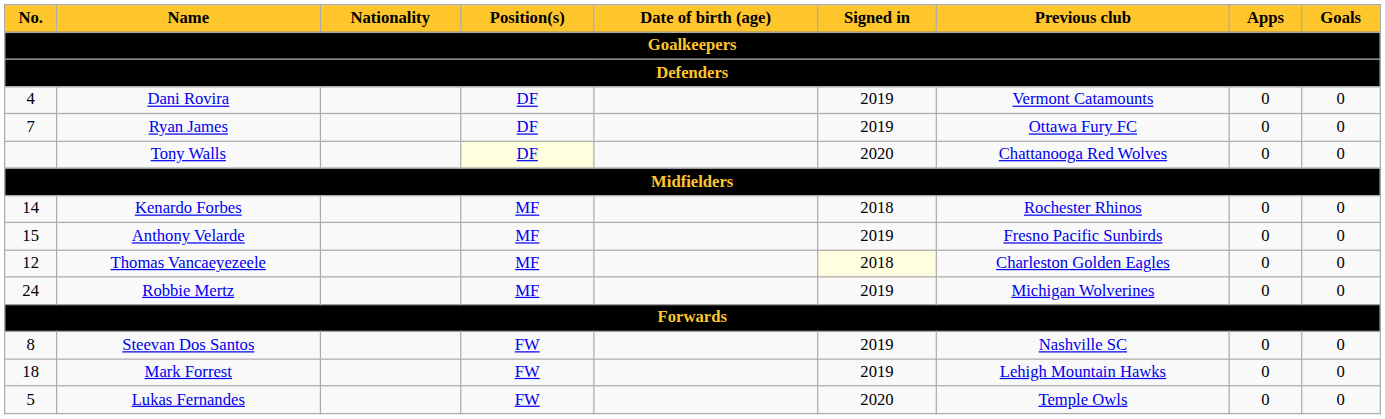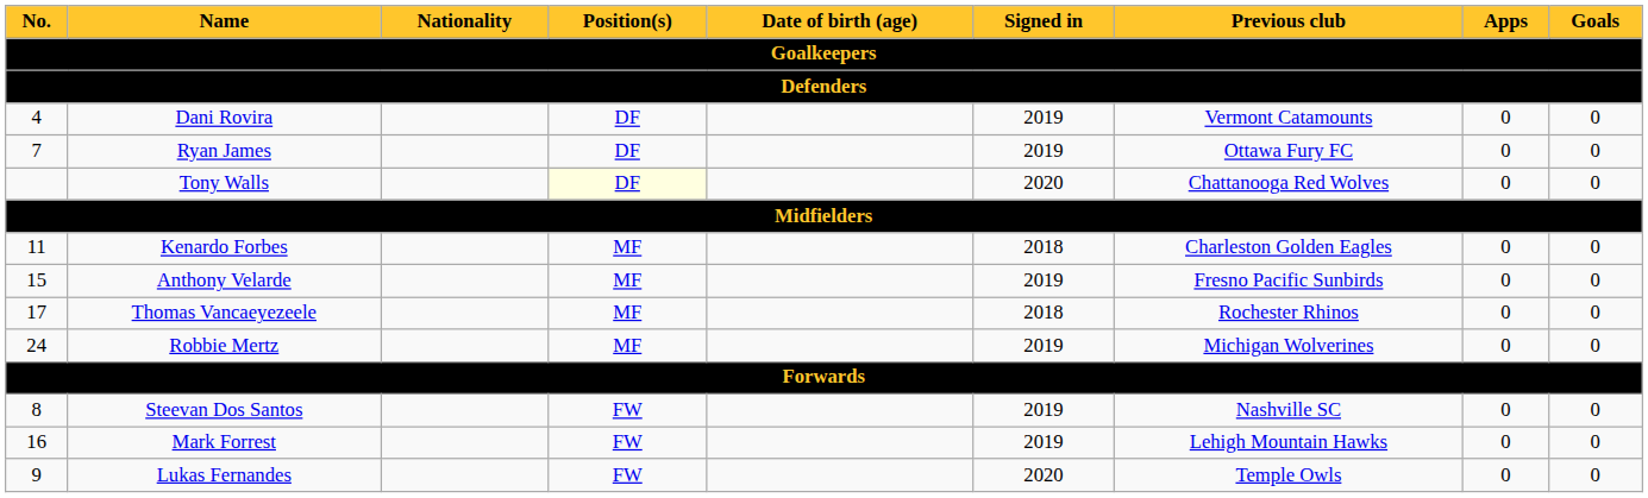 <table class="wikitable" style="text-align:center; font-size:86%; width:90%;">
 <tr>
 <th style="background:#FFC62C; color:black; text-align:center;">No.</th>
 <th style="background:#FFC62C; color:black; text-align:center;">Name</th>
 <th style="background:#FFC62C; color:black; text-align:center;">Nationality</th>
 <th style="background:#FFC62C; color:black; text-align:center;">Position(s)</th>
 <th style="background:#FFC62C; color:black; text-align:center;">Date of birth (age)</th>
 <th style="background:#FFC62C; color:black; text-align:center;">Signed in</th>
 <th style="background:#FFC62C; color:black; text-align:center;">Previous club</th>
 <th style="background:#FFC62C; color:black; text-align:center;">Apps</th>
 <th style="background:#FFC62C; color:black; text-align:center;">Goals</th>
 </tr>
 <tr>
 <th colspan=9 style="background:black; color:#FFC62C; text-align:center;">Goalkeepers</th>
 </tr>
 <tr>
 <th colspan=9 style="background:black; color:#FFC62C; text-align:center;">Defenders</th>
 </tr>
 <tr>
 <td>4</td>
 <td><a href='#'>Dani Rovira</a></td>
 <td></td>
 <td><a href='#'>DF</a></td>
 <td></td>
 <td>2019</td>
 <td> <a href='#'>Vermont Catamounts</a></td>
 <td>0</td>
 <td>0</td>
 </tr>
 <tr>
 <td>7</td>
 <td><a href='#'>Ryan James</a></td>
 <td></td>
 <td><a href='#'>DF</a></td>
 <td></td>
 <td>2019</td>
 <td> <a href='#'>Ottawa Fury FC</a></td>
 <td>0</td>
 <td>0</td>
 </tr>
 <tr>
 <td></td>
 <td><a href='#'>Tony Walls</a></td>
 <td></td>
 <td style="background: lightyellow;"><a href='#'>DF</a></td>
 <td></td>
 <td>2020</td>
 <td> <a href='#'>Chattanooga Red Wolves</a></td>
 <td>0</td>
 <td>0</td>
 </tr>
 <tr>
 <th colspan=9 style="background:black; color:#FFC62C; text-align:center;">Midfielders</th>
 </tr>
 <tr>
-<td>14</td>
+<td>11</td>
 <td><a href='#'>Kenardo Forbes</a></td>
 <td></td>
 <td><a href='#'>MF</a></td>
 <td></td>
 <td>2018</td>
-<td> <a href='#'>Rochester Rhinos</a></td>
+<td> <a href='#'>Charleston Golden Eagles</a></td>
 <td>0</td>
 <td>0</td>
 </tr>
 <tr>
 <td>15</td>
 <td><a href='#'>Anthony Velarde</a></td>
 <td></td>
 <td><a href='#'>MF</a></td>
 <td></td>
 <td>2019</td>
 <td> <a href='#'>Fresno Pacific Sunbirds</a></td>
 <td>0</td>
 <td>0</td>
 </tr>
 <tr>
-<td>12</td>
+<td>17</td>
 <td><a href='#'>Thomas Vancaeyezeele</a></td>
 <td></td>
 <td><a href='#'>MF</a></td>
 <td></td>
-<td style="background: lightyellow;">2018</td>
-<td> <a href='#'>Charleston Golden Eagles</a></td>
+<td>2018</td>
+<td> <a href='#'>Rochester Rhinos</a></td>
 <td>0</td>
 <td>0</td>
 </tr>
 <tr>
 <td>24</td>
 <td><a href='#'>Robbie Mertz</a></td>
 <td></td>
 <td><a href='#'>MF</a></td>
 <td></td>
 <td>2019</td>
 <td> <a href='#'>Michigan Wolverines</a></td>
 <td>0</td>
 <td>0</td>
 </tr>
 <tr>
 <th colspan=9 style="background:black; color:#FFC62C; text-align:center;">Forwards</th>
 </tr>
 <tr>
 <td>8</td>
 <td><a href='#'>Steevan Dos Santos</a></td>
 <td></td>
 <td><a href='#'>FW</a></td>
 <td></td>
 <td>2019</td>
 <td> <a href='#'>Nashville SC</a></td>
 <td>0</td>
 <td>0</td>
 </tr>
 <tr>
-<td>18</td>
+<td>16</td>
 <td><a href='#'>Mark Forrest</a></td>
 <td></td>
 <td><a href='#'>FW</a></td>
 <td></td>
 <td>2019</td>
 <td> <a href='#'>Lehigh Mountain Hawks</a></td>
 <td>0</td>
 <td>0</td>
 </tr>
 <tr>
-<td>5</td>
+<td>9</td>
 <td><a href='#'>Lukas Fernandes</a></td>
 <td></td>
 <td><a href='#'>FW</a></td>
 <td></td>
 <td>2020</td>
 <td> <a href='#'>Temple Owls</a></td>
 <td>0</td>
 <td>0</td>
 </tr>
 </table>
